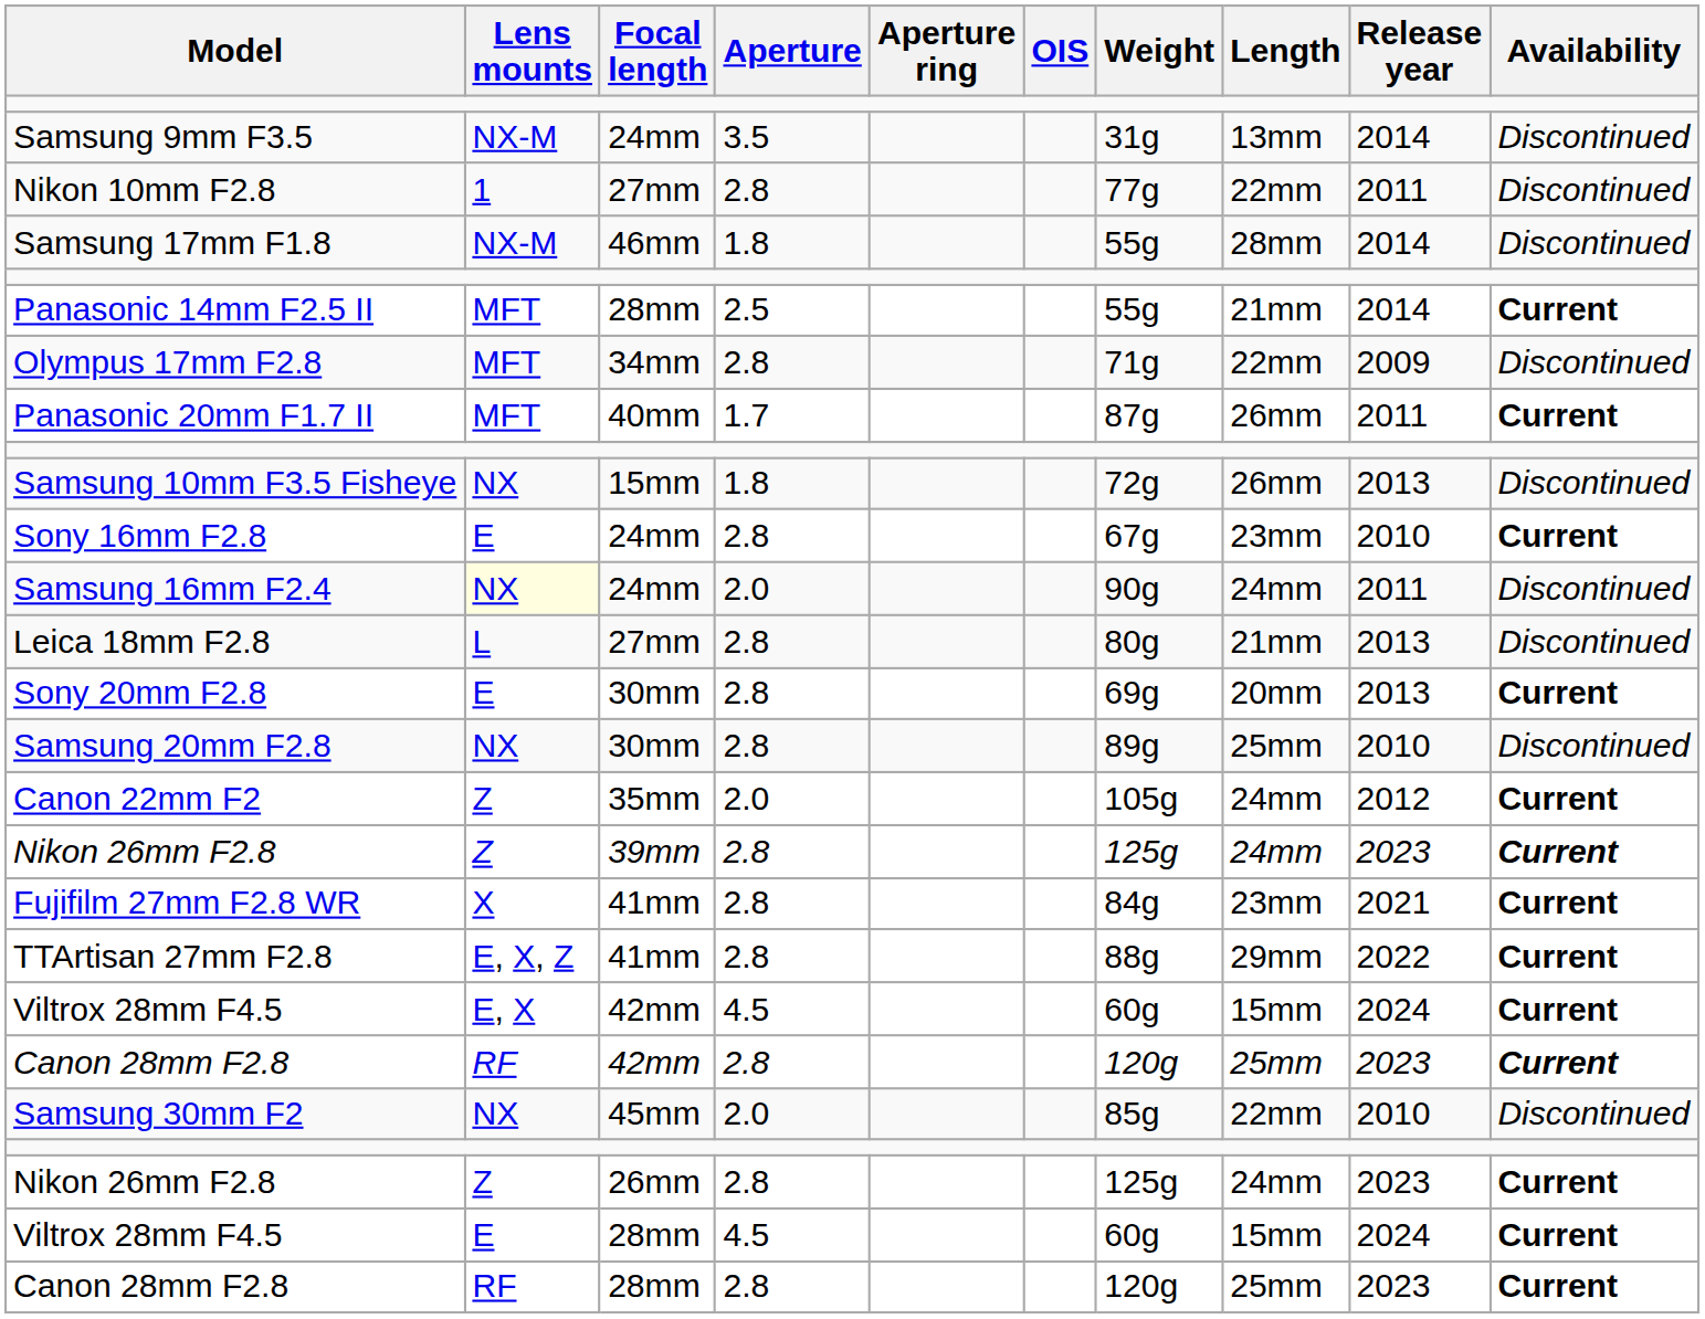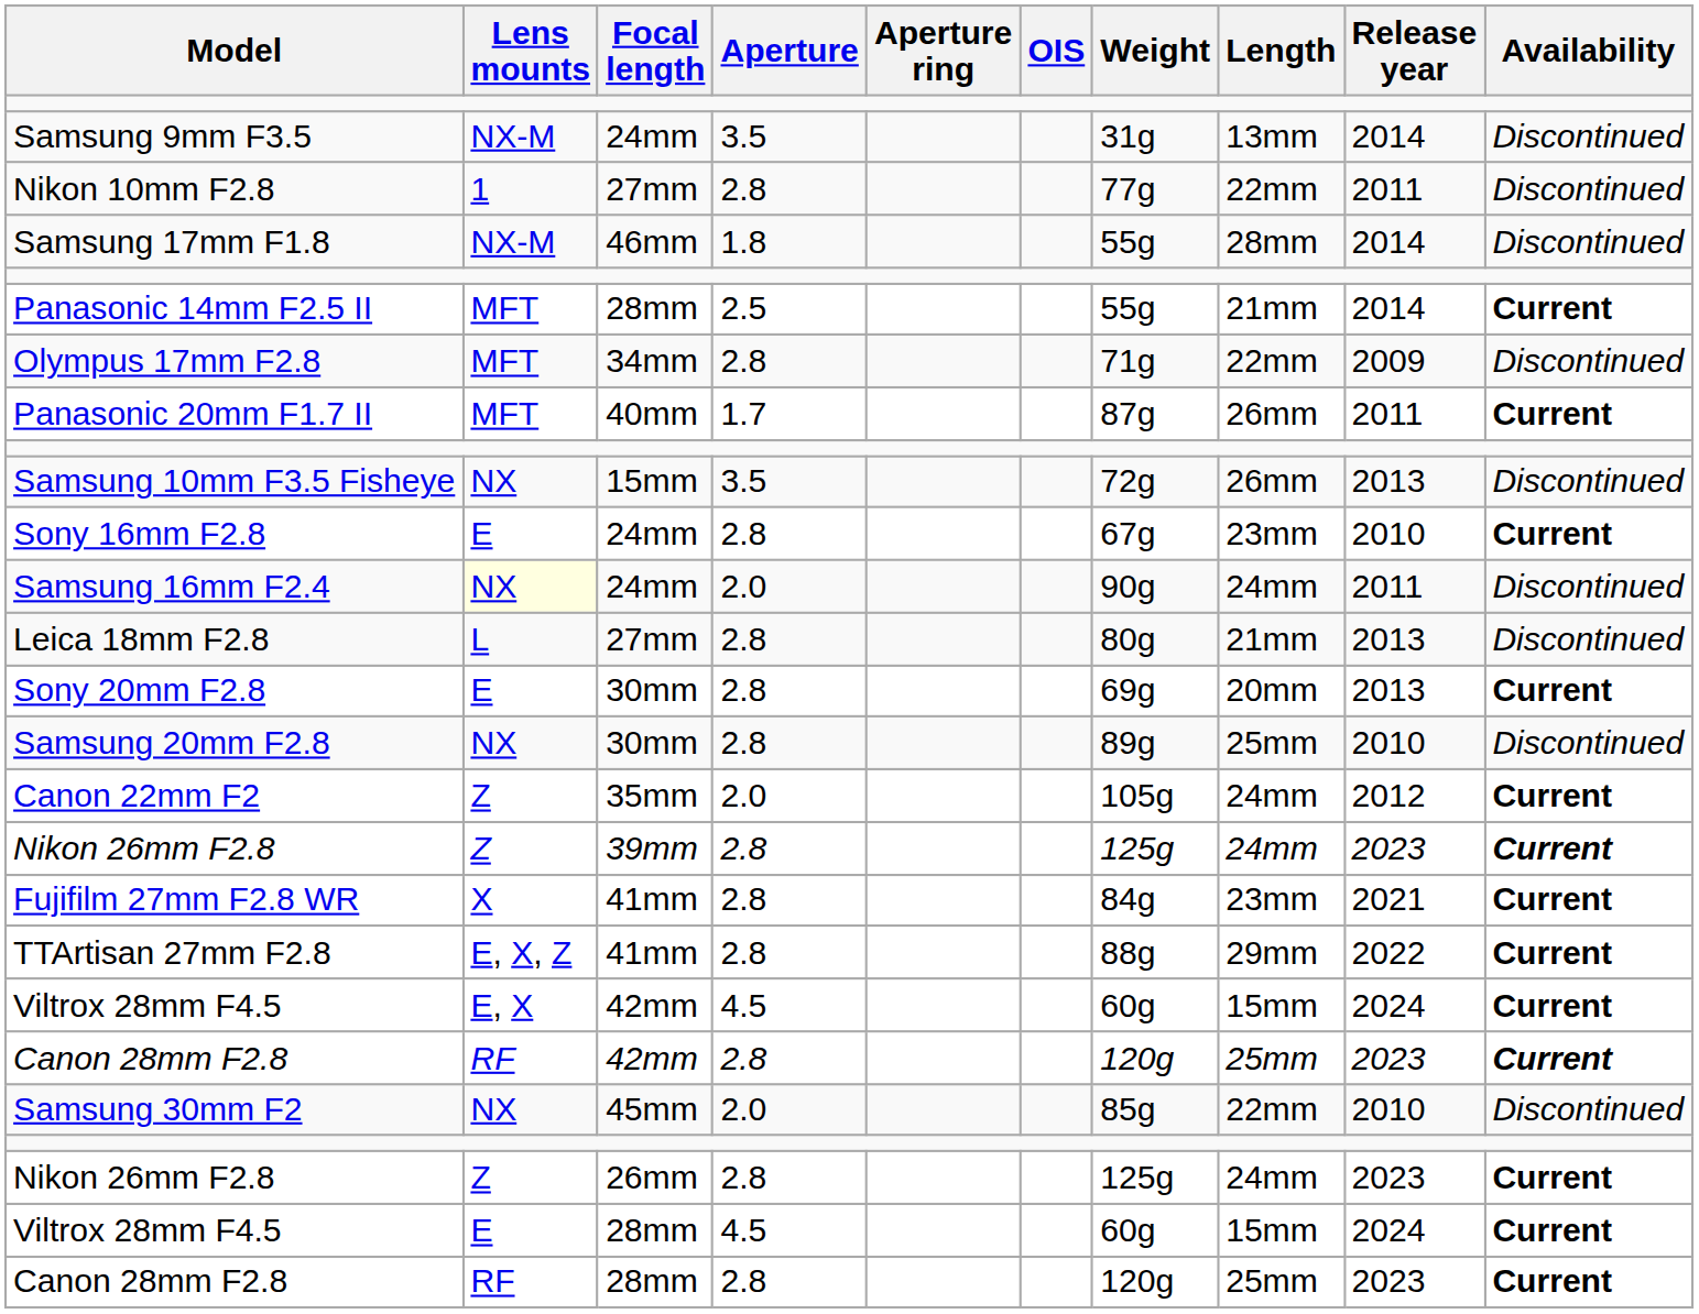 <table class="wikitable col3right col4right col7right col8right" style="font-size:90%;white-space:nowrap">
 <tr>
 <th>Model</th>
 <th><a href='#'>Lens<br>mounts</a></th>
 <th><a href='#'>Focal<br>length</a></th>
 <th><a href='#'>Aperture</a></th>
 <th>Aperture<br>ring</th>
 <th><a href='#'>OIS</a></th>
 <th>Weight</th>
 <th>Length</th>
 <th>Release<br>year</th>
 <th>Availability</th>
 </tr>
 <tr>
 <td colspan=10></td>
 </tr>
 <tr>
 <td>Samsung 9mm F3.5</td>
 <td><a href='#'>NX-M</a></td>
 <td>24mm</td>
 <td>3.5</td>
 <td></td>
 <td></td>
 <td>31g</td>
 <td>13mm</td>
 <td>2014</td>
 <td><em>Discontinued</em></td>
 </tr>
 <tr>
 <td>Nikon 10mm F2.8</td>
 <td><a href='#'>1</a></td>
 <td>27mm</td>
 <td>2.8</td>
 <td></td>
 <td></td>
 <td>77g</td>
 <td>22mm</td>
 <td>2011</td>
 <td><em>Discontinued</em></td>
 </tr>
 <tr>
 <td>Samsung 17mm F1.8</td>
 <td><a href='#'>NX-M</a></td>
 <td>46mm</td>
 <td>1.8</td>
 <td></td>
 <td></td>
 <td>55g</td>
 <td>28mm</td>
 <td>2014</td>
 <td><em>Discontinued</em></td>
 </tr>
 <tr>
 <td colspan=10></td>
 </tr>
 <tr style="background:#fff">
 <td><a href='#'>Panasonic 14mm F2.5 II</a></td>
 <td><a href='#'>MFT</a></td>
 <td>28mm</td>
 <td>2.5</td>
 <td></td>
 <td></td>
 <td>55g</td>
 <td>21mm</td>
 <td>2014</td>
 <td><strong>Current</strong></td>
 </tr>
 <tr>
 <td><a href='#'>Olympus 17mm F2.8</a></td>
 <td><a href='#'>MFT</a></td>
 <td>34mm</td>
 <td>2.8</td>
 <td></td>
 <td></td>
 <td>71g</td>
 <td>22mm</td>
 <td>2009</td>
 <td><em>Discontinued</em></td>
 </tr>
 <tr style="background:#fff">
 <td><a href='#'>Panasonic 20mm F1.7 II</a></td>
 <td><a href='#'>MFT</a></td>
 <td>40mm</td>
 <td>1.7</td>
 <td></td>
 <td></td>
 <td>87g</td>
 <td>26mm</td>
 <td>2011</td>
 <td><strong>Current</strong></td>
 </tr>
 <tr>
 <td colspan=10></td>
 </tr>
 <tr>
 <td><a href='#'>Samsung 10mm F3.5 Fisheye</a></td>
 <td><a href='#'>NX</a></td>
 <td>15mm</td>
-<td>1.8</td>
+<td>3.5</td>
 <td></td>
 <td></td>
 <td>72g</td>
 <td>26mm</td>
 <td>2013</td>
 <td><em>Discontinued</em></td>
 </tr>
 <tr style="background:#fff">
 <td><a href='#'>Sony 16mm F2.8</a></td>
 <td><a href='#'>E</a></td>
 <td>24mm</td>
 <td>2.8</td>
 <td></td>
 <td></td>
 <td>67g</td>
 <td>23mm</td>
 <td>2010</td>
 <td><strong>Current</strong></td>
 </tr>
 <tr>
 <td><a href='#'>Samsung 16mm F2.4</a></td>
 <td style="background: lightyellow;"><a href='#'>NX</a></td>
 <td>24mm</td>
 <td>2.0</td>
 <td></td>
 <td></td>
 <td>90g</td>
 <td>24mm</td>
 <td>2011</td>
 <td><em>Discontinued</em></td>
 </tr>
 <tr>
 <td>Leica 18mm F2.8</td>
 <td><a href='#'>L</a></td>
 <td>27mm</td>
 <td>2.8</td>
 <td></td>
 <td></td>
 <td>80g</td>
 <td>21mm</td>
 <td>2013</td>
 <td><em>Discontinued</em></td>
 </tr>
 <tr style="background:#fff">
 <td><a href='#'>Sony 20mm F2.8</a></td>
 <td><a href='#'>E</a></td>
 <td>30mm</td>
 <td>2.8</td>
 <td></td>
 <td></td>
 <td>69g</td>
 <td>20mm</td>
 <td>2013</td>
 <td><strong>Current</strong></td>
 </tr>
 <tr>
 <td><a href='#'>Samsung 20mm F2.8</a></td>
 <td><a href='#'>NX</a></td>
 <td>30mm</td>
 <td>2.8</td>
 <td></td>
 <td></td>
 <td>89g</td>
 <td>25mm</td>
 <td>2010</td>
 <td><em>Discontinued</em></td>
 </tr>
 <tr style="background:#fff">
 <td><a href='#'>Canon 22mm F2</a></td>
 <td><a href='#'>Z</a></td>
 <td>35mm</td>
 <td>2.0</td>
 <td></td>
 <td></td>
 <td>105g</td>
 <td>24mm</td>
 <td>2012</td>
 <td><strong>Current</strong></td>
 </tr>
 <tr style="background:#fff;font-style:italic">
 <td>Nikon 26mm F2.8</td>
 <td><a href='#'>Z</a></td>
 <td>39mm</td>
 <td>2.8</td>
 <td></td>
 <td></td>
 <td>125g</td>
 <td>24mm</td>
 <td>2023</td>
 <td><strong>Current</strong></td>
 </tr>
 <tr style="background:#fff">
 <td><a href='#'>Fujifilm 27mm F2.8 WR</a></td>
 <td><a href='#'>X</a></td>
 <td>41mm</td>
 <td>2.8</td>
 <td></td>
 <td></td>
 <td>84g</td>
 <td>23mm</td>
 <td>2021</td>
 <td><strong>Current</strong></td>
 </tr>
 <tr style="background:#fff">
 <td>TTArtisan 27mm F2.8</td>
 <td><a href='#'>E</a>, <a href='#'>X</a>, <a href='#'>Z</a></td>
 <td>41mm</td>
 <td>2.8</td>
 <td></td>
 <td></td>
 <td>88g</td>
 <td>29mm</td>
 <td>2022</td>
 <td><strong>Current</strong></td>
 </tr>
 <tr style="background:#fff">
 <td>Viltrox 28mm F4.5</td>
 <td><a href='#'>E</a>, <a href='#'>X</a></td>
 <td>42mm</td>
 <td>4.5</td>
 <td></td>
 <td></td>
 <td>60g</td>
 <td>15mm</td>
 <td>2024</td>
 <td><strong>Current</strong></td>
 </tr>
 <tr style="background:#fff;font-style:italic">
 <td>Canon 28mm F2.8</td>
 <td><a href='#'>RF</a></td>
 <td>42mm</td>
 <td>2.8</td>
 <td></td>
 <td></td>
 <td>120g</td>
 <td>25mm</td>
 <td>2023</td>
 <td><strong>Current</strong></td>
 </tr>
 <tr>
 <td><a href='#'>Samsung 30mm F2</a></td>
 <td><a href='#'>NX</a></td>
 <td>45mm</td>
 <td>2.0</td>
 <td></td>
 <td></td>
 <td>85g</td>
 <td>22mm</td>
 <td>2010</td>
 <td><em>Discontinued</em></td>
 </tr>
 <tr>
 <td colspan=10></td>
 </tr>
 <tr style="background:#fff">
 <td>Nikon 26mm F2.8</td>
 <td><a href='#'>Z</a></td>
 <td>26mm</td>
 <td>2.8</td>
 <td></td>
 <td></td>
 <td>125g</td>
 <td>24mm</td>
 <td>2023</td>
 <td><strong>Current</strong></td>
 </tr>
 <tr style="background:#fff">
 <td>Viltrox 28mm F4.5</td>
 <td><a href='#'>E</a></td>
 <td>28mm</td>
 <td>4.5</td>
 <td></td>
 <td></td>
 <td>60g</td>
 <td>15mm</td>
 <td>2024</td>
 <td><strong>Current</strong></td>
 </tr>
 <tr style="background:#fff">
 <td>Canon 28mm F2.8</td>
 <td><a href='#'>RF</a></td>
 <td>28mm</td>
 <td>2.8</td>
 <td></td>
 <td></td>
 <td>120g</td>
 <td>25mm</td>
 <td>2023</td>
 <td><strong>Current</strong></td>
 </tr>
 </table>
